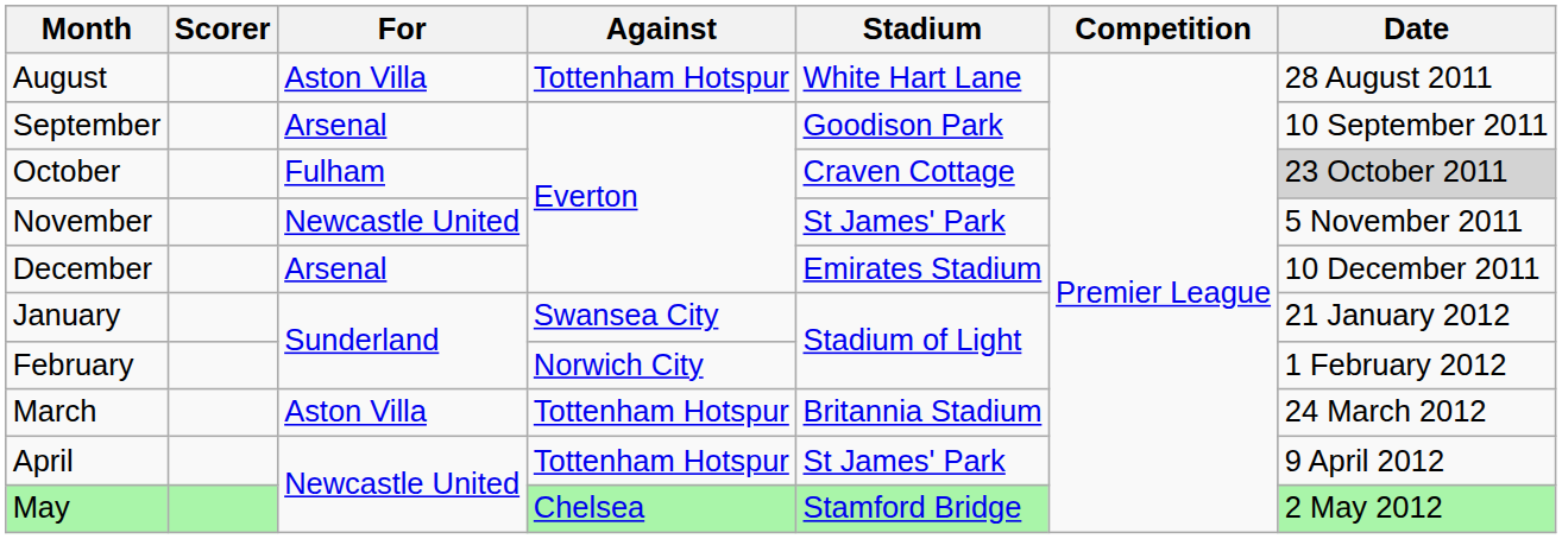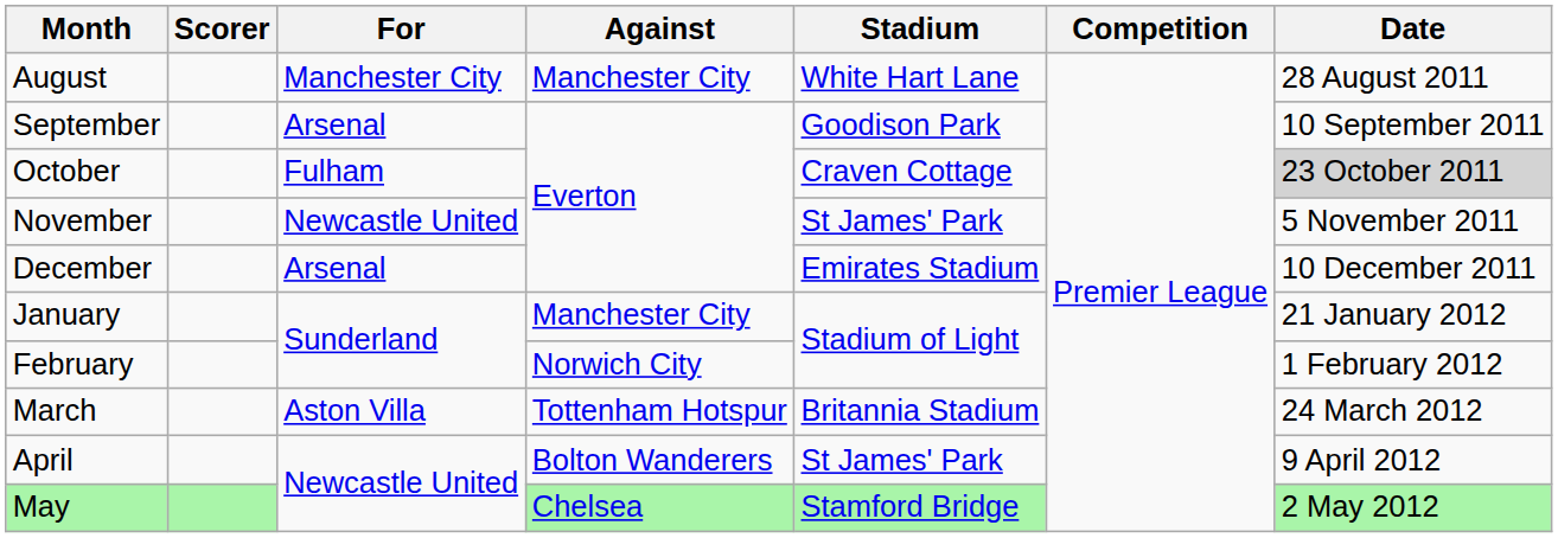 <table class="wikitable">
 <tr>
 <th>Month</th>
 <th>Scorer</th>
 <th>For</th>
 <th>Against</th>
 <th>Stadium</th>
 <th>Competition</th>
 <th>Date</th>
 </tr>
 <tr>
 <td>August</td>
 <td> </td>
-<td><a href='#'>Aston Villa</a></td>
-<td><a href='#'>Tottenham Hotspur</a></td>
+<td><a href='#'>Manchester City</a></td>
+<td><a href='#'>Manchester City</a></td>
 <td><a href='#'>White Hart Lane</a></td>
 <td rowspan=10><a href='#'>Premier League</a></td>
 <td>28 August 2011</td>
 </tr>
 <tr>
 <td>September</td>
 <td> </td>
 <td><a href='#'>Arsenal</a></td>
 <td rowspan=4><a href='#'>Everton</a></td>
 <td><a href='#'>Goodison Park</a></td>
 <td>10 September 2011</td>
 </tr>
 <tr>
 <td>October</td>
 <td> </td>
 <td><a href='#'>Fulham</a></td>
 <td><a href='#'>Craven Cottage</a></td>
 <td style="background: lightgrey;">23 October 2011</td>
 </tr>
 <tr>
 <td>November</td>
 <td> </td>
 <td><a href='#'>Newcastle United</a></td>
 <td><a href='#'>St James' Park</a></td>
 <td>5 November 2011</td>
 </tr>
 <tr>
 <td>December</td>
 <td> </td>
 <td><a href='#'>Arsenal</a></td>
 <td><a href='#'>Emirates Stadium</a></td>
 <td>10 December 2011</td>
 </tr>
 <tr>
 <td>January</td>
 <td> </td>
 <td rowspan=2><a href='#'>Sunderland</a></td>
-<td><a href='#'>Swansea City</a></td>
+<td><a href='#'>Manchester City</a></td>
 <td rowspan=2><a href='#'>Stadium of Light</a></td>
 <td>21 January 2012</td>
 </tr>
 <tr>
 <td>February</td>
 <td> </td>
 <td><a href='#'>Norwich City</a></td>
 <td>1 February 2012</td>
 </tr>
 <tr>
 <td>March</td>
 <td> </td>
 <td><a href='#'>Aston Villa</a></td>
 <td><a href='#'>Tottenham Hotspur</a></td>
 <td><a href='#'>Britannia Stadium</a></td>
 <td>24 March 2012</td>
 </tr>
 <tr>
 <td>April</td>
 <td> </td>
 <td rowspan=2><a href='#'>Newcastle United</a></td>
-<td><a href='#'>Tottenham Hotspur</a></td>
+<td><a href='#'>Bolton Wanderers</a></td>
 <td><a href='#'>St James' Park</a></td>
 <td>9 April 2012</td>
 </tr>
 <tr>
 <td bgcolor=#A9F5A9>May</td>
 <td bgcolor=#A9F5A9> </td>
 <td bgcolor=#A9F5A9><a href='#'>Chelsea</a></td>
 <td bgcolor=#A9F5A9><a href='#'>Stamford Bridge</a></td>
 <td bgcolor=#A9F5A9>2 May 2012</td>
 </tr>
 </table>
